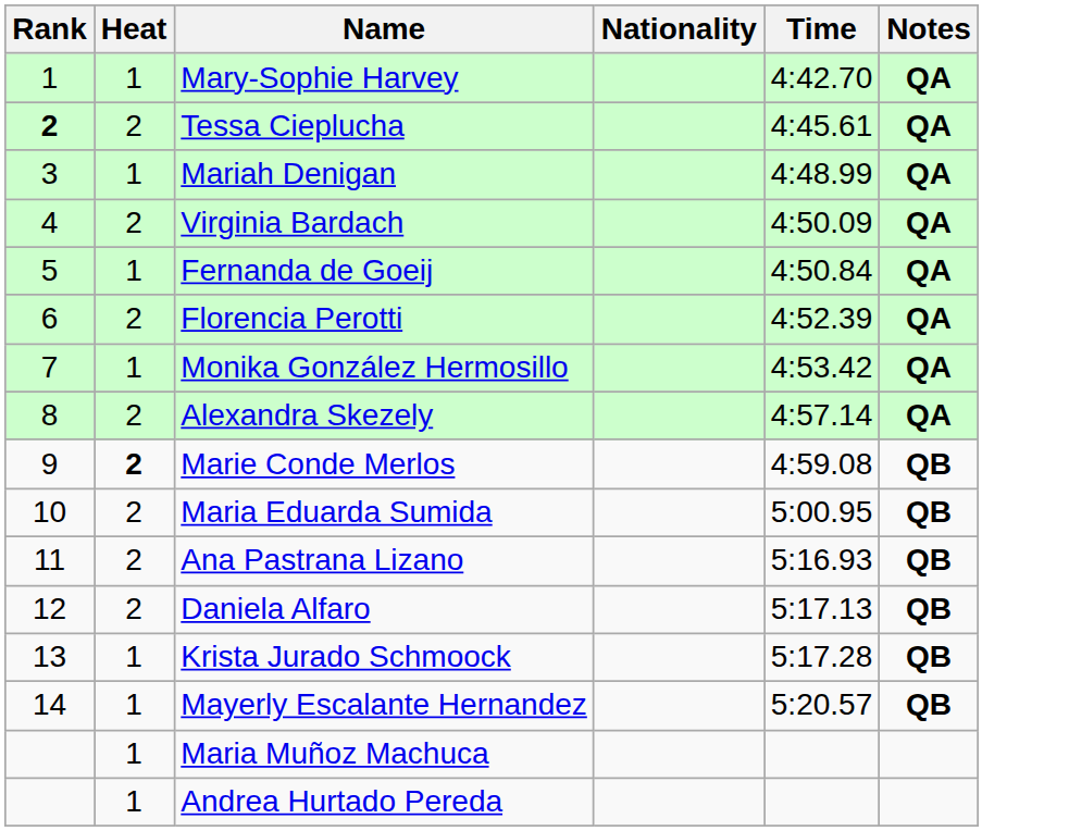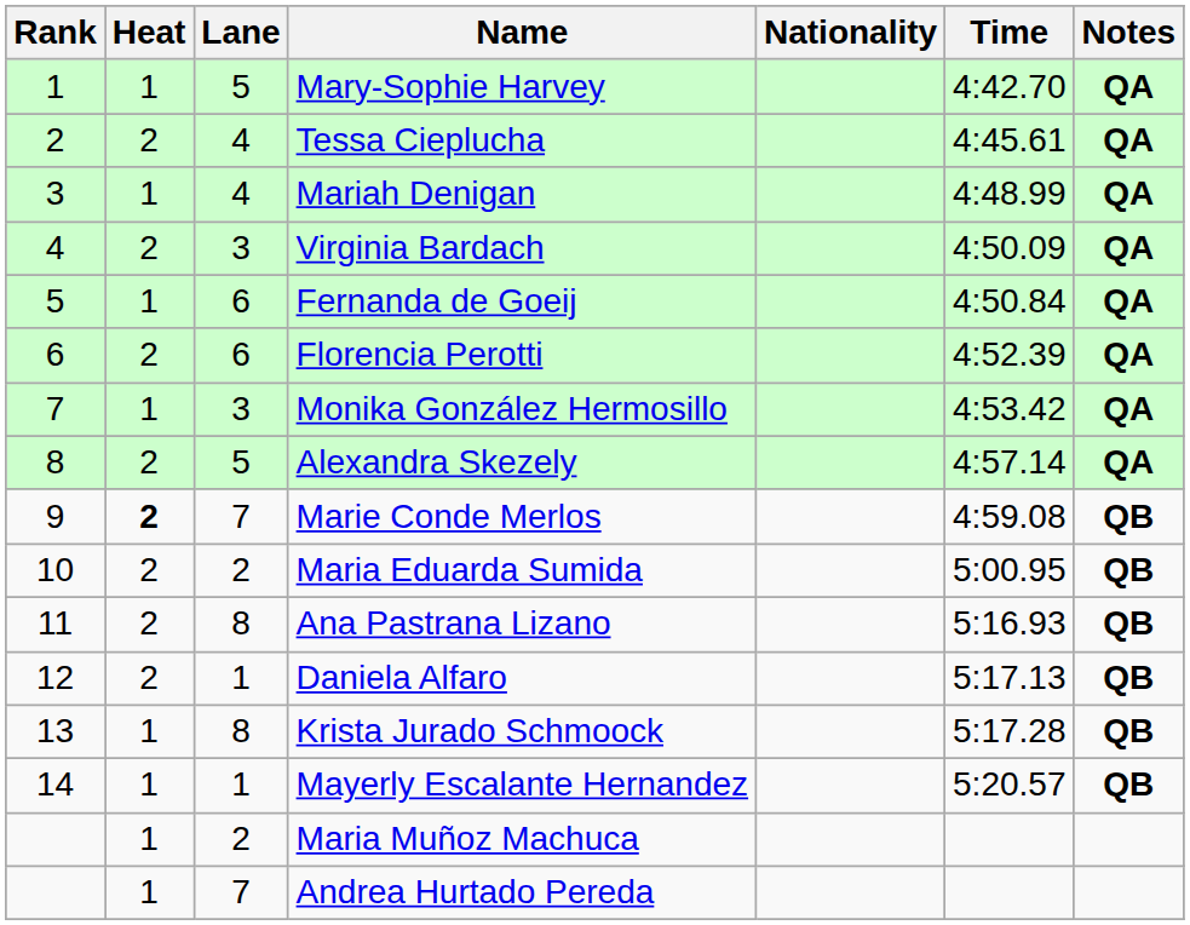 <table class="wikitable sortable" style="text-align:center">
 <tr>
 <th>Rank</th>
 <th>Heat</th>
+<th>Lane</th>
 <th>Name</th>
 <th>Nationality</th>
 <th>Time</th>
 <th>Notes</th>
 </tr>
 <tr bgcolor=ccffcc>
 <td>1</td>
 <td>1</td>
+<td>5</td>
 <td align=left><a href='#'>Mary-Sophie Harvey</a></td>
 <td align=left></td>
 <td>4:42.70</td>
 <td><strong>QA</strong></td>
 </tr>
 <tr bgcolor=ccffcc>
-<td><strong>2</strong></td>
 <td>2</td>
+<td>2</td>
+<td>4</td>
 <td align=left><a href='#'>Tessa Cieplucha</a></td>
 <td align=left></td>
 <td>4:45.61</td>
 <td><strong>QA</strong></td>
 </tr>
 <tr bgcolor=ccffcc>
 <td>3</td>
 <td>1</td>
+<td>4</td>
 <td align=left><a href='#'>Mariah Denigan</a></td>
 <td align=left></td>
 <td>4:48.99</td>
 <td><strong>QA</strong></td>
 </tr>
 <tr bgcolor=ccffcc>
 <td>4</td>
 <td>2</td>
+<td>3</td>
 <td align=left><a href='#'>Virginia Bardach</a></td>
 <td align=left></td>
 <td>4:50.09</td>
 <td><strong>QA</strong></td>
 </tr>
 <tr bgcolor=ccffcc>
 <td>5</td>
 <td>1</td>
+<td>6</td>
 <td align=left><a href='#'>Fernanda de Goeij</a></td>
 <td align=left></td>
 <td>4:50.84</td>
 <td><strong>QA</strong></td>
 </tr>
 <tr bgcolor=ccffcc>
 <td>6</td>
 <td>2</td>
+<td>6</td>
 <td align=left><a href='#'>Florencia Perotti</a></td>
 <td align=left></td>
 <td>4:52.39</td>
 <td><strong>QA</strong></td>
 </tr>
 <tr bgcolor=ccffcc>
 <td>7</td>
 <td>1</td>
+<td>3</td>
 <td align=left><a href='#'>Monika González Hermosillo</a></td>
 <td align=left></td>
 <td>4:53.42</td>
 <td><strong>QA</strong></td>
 </tr>
 <tr bgcolor=ccffcc>
 <td>8</td>
 <td>2</td>
+<td>5</td>
 <td align=left><a href='#'>Alexandra Skezely</a></td>
 <td align=left></td>
 <td>4:57.14</td>
 <td><strong>QA</strong></td>
 </tr>
 <tr -bgcolor=ddffdd>
 <td>9</td>
 <td><strong>2</strong></td>
+<td>7</td>
 <td align=left><a href='#'>Marie Conde Merlos</a></td>
 <td align=left></td>
 <td>4:59.08</td>
 <td><strong>QB</strong></td>
 </tr>
 <tr -bgcolor=ddffdd>
 <td>10</td>
+<td>2</td>
 <td>2</td>
 <td align=left><a href='#'>Maria Eduarda Sumida</a></td>
 <td align=left></td>
 <td>5:00.95</td>
 <td><strong>QB</strong></td>
 </tr>
 <tr -bgcolor=ddffdd>
 <td>11</td>
 <td>2</td>
+<td>8</td>
 <td align=left><a href='#'>Ana Pastrana Lizano</a></td>
 <td align=left></td>
 <td>5:16.93</td>
 <td><strong>QB</strong></td>
 </tr>
 <tr -bgcolor=ddffdd>
 <td>12</td>
 <td>2</td>
+<td>1</td>
 <td align=left><a href='#'>Daniela Alfaro</a></td>
 <td align=left></td>
 <td>5:17.13</td>
 <td><strong>QB</strong></td>
 </tr>
 <tr -bgcolor=ddffdd>
 <td>13</td>
 <td>1</td>
+<td>8</td>
 <td align=left><a href='#'>Krista Jurado Schmoock</a></td>
 <td align=left></td>
 <td>5:17.28</td>
 <td><strong>QB</strong></td>
 </tr>
 <tr -bgcolor=ddffdd>
 <td>14</td>
+<td>1</td>
 <td>1</td>
 <td align=left><a href='#'>Mayerly Escalante Hernandez</a></td>
 <td align=left></td>
 <td>5:20.57</td>
 <td><strong>QB</strong></td>
 </tr>
 <tr>
 <td></td>
 <td>1</td>
+<td>2</td>
 <td align=left><a href='#'>Maria Muñoz Machuca</a></td>
 <td align=left></td>
 <td></td>
 <td></td>
 </tr>
 <tr>
 <td></td>
 <td>1</td>
+<td>7</td>
 <td align=left><a href='#'>Andrea Hurtado Pereda</a></td>
 <td align=left></td>
 <td></td>
 <td></td>
 </tr>
 </table>
